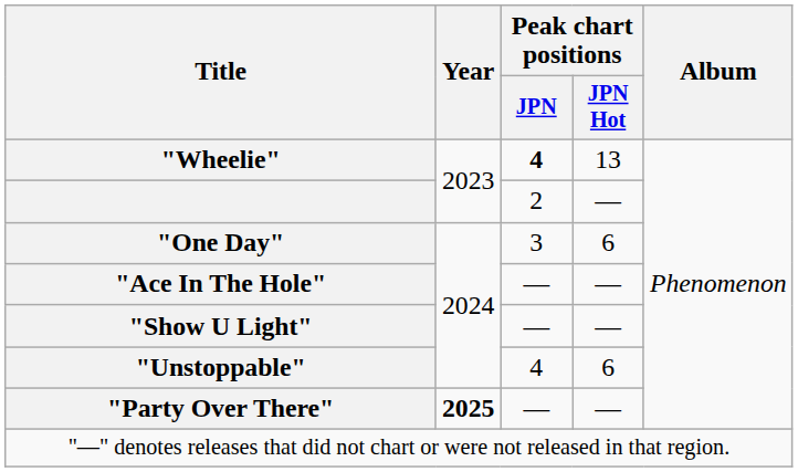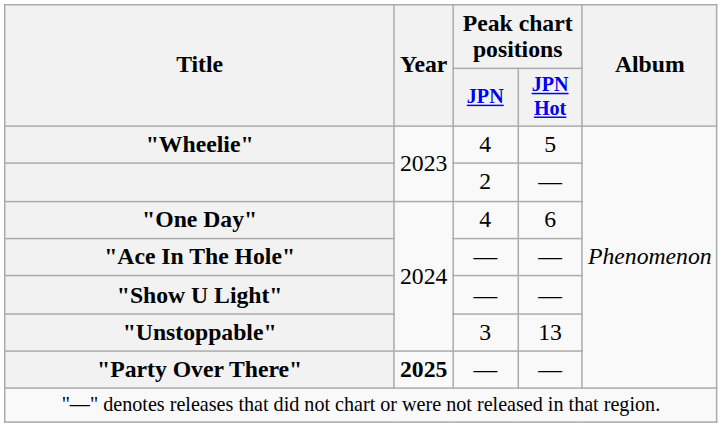 <table class="wikitable plainrowheaders" style="text-align:center;">
 <tr>
 <th rowspan="2" scope="col" style="width:16em;">Title</th>
 <th rowspan="2" scope="col">Year</th>
 <th colspan="2" scope="col">Peak chart positions</th>
 <th rowspan="2" scope="col">Album</th>
 </tr>
 <tr>
 <th scope="col" style="width:2.75em;font-size:85%;"><a href='#'>JPN</a><br></th>
 <th scope="col" style="width:2.75em;font-size:85%;"><a href='#'>JPN<br>Hot</a><br></th>
 </tr>
 <tr>
 <th scope="row">"Wheelie"</th>
 <td rowspan="2">2023</td>
-<td><strong>4</strong></td>
-<td>13</td>
+<td>4</td>
+<td>5</td>
 <td rowspan="7"><em>Phenomenon</em></td>
 </tr>
 <tr>
 <th scope="row"></th>
 <td>2</td>
 <td>—</td>
 </tr>
 <tr>
 <th scope="row">"One Day"</th>
 <td rowspan="4">2024</td>
-<td>3</td>
+<td>4</td>
 <td>6</td>
 </tr>
 <tr>
 <th scope="row">"Ace In The Hole"</th>
 <td>—</td>
 <td>—</td>
 </tr>
 <tr>
 <th scope="row">"Show U Light"</th>
 <td>—</td>
 <td>—</td>
 </tr>
 <tr>
 <th scope="row">"Unstoppable"</th>
-<td>4</td>
-<td>6</td>
+<td>3</td>
+<td>13</td>
 </tr>
 <tr>
 <th scope="row">"Party Over There"</th>
 <td><strong>2025</strong></td>
 <td>—</td>
 <td>—</td>
 </tr>
 <tr>
 <td colspan="5" style="font-size:85%">"—" denotes releases that did not chart or were not released in that region.</td>
 </tr>
 </table>
